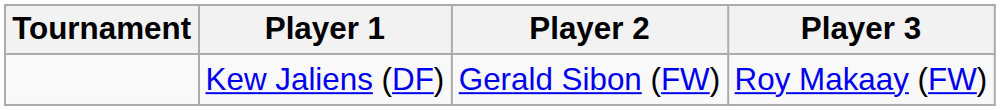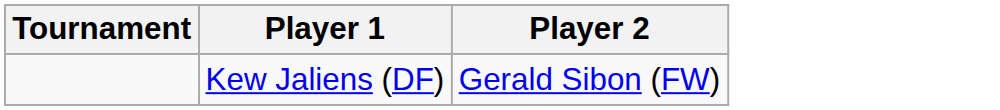 <table class="wikitable">
 <tr>
 <th>Tournament</th>
 <th>Player 1</th>
 <th>Player 2</th>
-<th>Player 3</th>
 </tr>
 <tr>
 <td></td>
 <td><a href='#'>Kew Jaliens</a> (<a href='#'>DF</a>)</td>
 <td><a href='#'>Gerald Sibon</a> (<a href='#'>FW</a>)</td>
-<td><a href='#'>Roy Makaay</a> (<a href='#'>FW</a>)</td>
 </tr>
 </table>
